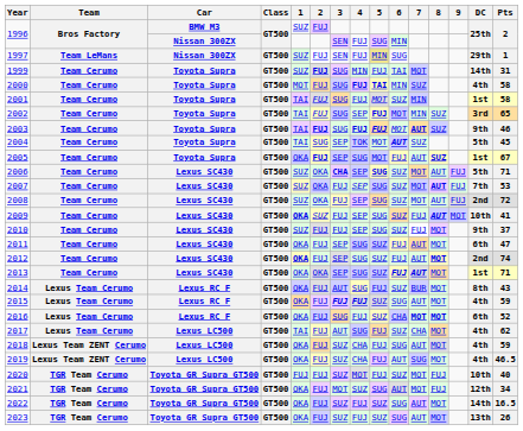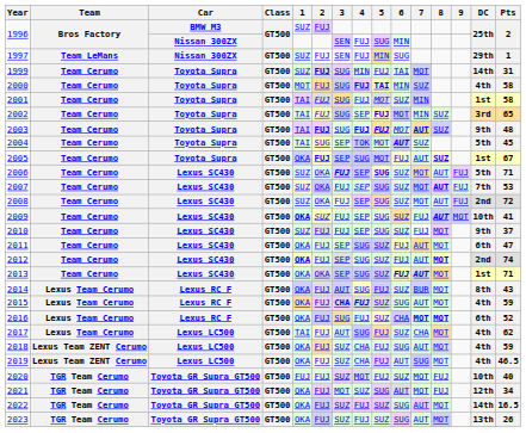 <table class="wikitable" style="text-align:center; font-size:90%">
 <tr>
 <th>Year</th>
 <th>Team</th>
 <th>Car</th>
 <th>Class</th>
 <th>1</th>
 <th>2</th>
 <th>3</th>
 <th>4</th>
 <th>5</th>
 <th>6</th>
 <th>7</th>
 <th>8</th>
 <th>9</th>
 <th>DC</th>
 <th>Pts</th>
 </tr>
 <tr>
 <td rowspan="2"><a href='#'>1996</a></td>
 <th rowspan="2">Bros Factory</th>
 <th><a href='#'>BMW M3</a></th>
 <th rowspan="2">GT500</th>
 <td><a href='#'>SUZ</a></td>
 <td style="background:#EFCFFF;"><a href='#'>FUJ</a><br></td>
 <td></td>
 <td></td>
 <td></td>
 <td></td>
 <td></td>
 <td></td>
 <td></td>
 <th rowspan="2">25th</th>
 <th rowspan="2">2</th>
 </tr>
 <tr>
 <th><a href='#'>Nissan 300ZX</a></th>
 <td></td>
 <td></td>
 <td style="background:#EFCFFF;"><a href='#'>SEN</a><br></td>
 <td><a href='#'>FUJ</a></td>
 <td style="background:#EFCFFF;"><a href='#'>SUG</a><br></td>
 <td style="background:#DFFFDF;"><a href='#'>MIN</a><br></td>
 <td></td>
 <td></td>
 <td></td>
 </tr>
 <tr>
 <td><a href='#'>1997</a></td>
 <th><a href='#'>Team LeMans</a></th>
 <th><a href='#'>Nissan 300ZX</a></th>
 <th>GT500</th>
 <td style="background:#DFFFDF;"><a href='#'>SUZ</a><br></td>
 <td style="background:#FFFFFF;"><a href='#'>FUJ</a><br></td>
 <td><a href='#'>SEN</a></td>
 <td><a href='#'>FUJ</a></td>
 <td style="background: khaki;"><a href='#'>MIN</a></td>
 <td><a href='#'>SUG</a></td>
 <td></td>
 <td></td>
 <td></td>
 <th>29th</th>
 <th>1</th>
 </tr>
 <tr>
 <td><a href='#'>1999</a></td>
 <th><a href='#'>Team Cerumo</a></th>
 <th><a href='#'>Toyota Supra</a></th>
 <th>GT500</th>
 <td style="background:#DFFFDF;"><a href='#'>SUZ</a><br></td>
 <td style="background:#DFDFDF;"><strong><a href='#'>FUJ</a></strong><br></td>
 <td style="background:#EFCFFF;"><a href='#'>SUG</a><br></td>
 <td style="background:#DFFFDF;"><a href='#'>MIN</a><br></td>
 <td style="background:#DFFFDF;"><a href='#'>FUJ</a><br></td>
 <td style="background:#DFFFDF;"><a href='#'>TAI</a><br></td>
 <td style="background:#CFCFFF;"><a href='#'>MOT</a><br></td>
 <td></td>
 <td></td>
 <th>14th</th>
 <th>31</th>
 </tr>
 <tr>
 <td><a href='#'>2000</a></td>
 <th><a href='#'>Team Cerumo</a></th>
 <th><a href='#'>Toyota Supra</a></th>
 <th>GT500</th>
 <td style="background:#DFFFDF;"><a href='#'>MOT</a><br></td>
 <td style="background:#FFDF9F;"><a href='#'>FUJ</a><br></td>
 <td style="background:#CFCFFF;"><a href='#'>SUG</a><br></td>
 <td style="background:#EFCFFF;"><strong><a href='#'>FUJ</a></strong><br></td>
 <td style="background:#FFFFBF;"><strong><a href='#'>TAI</a></strong><br></td>
 <td style="background:#DFFFDF;"><a href='#'>MIN</a><br></td>
 <td style="background:#CFCFFF;"><a href='#'>SUZ</a><br></td>
 <td></td>
 <td></td>
 <th>4th</th>
 <th>58</th>
 </tr>
 <tr>
 <td><a href='#'>2001</a></td>
 <th><a href='#'>Team Cerumo</a></th>
 <th><a href='#'>Toyota Supra</a></th>
 <th>GT500</th>
 <td style="background:#EFCFFF;"><a href='#'>TAI</a><br></td>
 <td style="background:#DFDFDF;"><em><a href='#'>FUJ</a></em><br></td>
 <td style="background:#FFDF9F;"><a href='#'>SUG</a><br></td>
 <td style="background:#DFFFDF;"><a href='#'>FUJ</a><br></td>
 <td style="background:#DFDFDF;"><em><a href='#'>MOT</a></em><br></td>
 <td style="background:#DFFFDF;"><a href='#'>SUZ</a><br></td>
 <td style="background:#CFCFFF;"><a href='#'>MIN</a><br></td>
 <td></td>
 <td></td>
 <td style="background:#FFFFBF;"><strong>1st</strong></td>
 <td style="background:#FFFFBF;"><strong>58</strong></td>
 </tr>
 <tr>
 <td><a href='#'>2002</a></td>
 <th><a href='#'>Team Cerumo</a></th>
 <th><a href='#'>Toyota Supra</a></th>
 <th>GT500</th>
 <td style="background:#DFFFDF;"><a href='#'>TAI</a><br></td>
 <td style="background:#FFFFBF;"><em><a href='#'>FUJ</a></em><br></td>
 <td style="background:#CFCFFF;"><a href='#'>SUG</a><br></td>
 <td style="background:#DFFFDF;"><a href='#'>SEP</a><br></td>
 <td style="background:#FFFFBF;"><strong><a href='#'>FUJ</a></strong><br></td>
 <td style="background:#CFCFFF;"><a href='#'>MOT</a><br></td>
 <td style="background:#DFFFDF;"><a href='#'>MIN</a><br></td>
 <td style="background:#DFFFDF;"><a href='#'>SUZ</a><br></td>
 <td></td>
 <td style="background:#FFDF9F;"><strong>3rd</strong></td>
 <td style="background:#FFDF9F;"><strong>65</strong></td>
 </tr>
 <tr>
 <td><a href='#'>2003</a></td>
 <th><a href='#'>Team Cerumo</a></th>
 <th><a href='#'>Toyota Supra</a></th>
 <th>GT500</th>
 <td style="background:#EFCFFF;"><a href='#'>TAI</a><br></td>
 <td style="background:#EFCFFF;"><strong><a href='#'>FUJ</a></strong><br></td>
 <td style="background:#DFFFDF;"><a href='#'>SUG</a><br></td>
 <td style="background:#DFFFDF;"><strong><a href='#'>FUJ</a></strong><br></td>
 <td style="background:#FFDF9F;"><strong><em><a href='#'>FUJ</a></em></strong><br></td>
 <td style="background:#DFFFDF;"><em><a href='#'>MOT</a></em><br></td>
 <td style="background:#FFDF9F;"><strong><a href='#'>AUT</a></strong><br></td>
 <td style="background:#CFCFFF;"><a href='#'>SUZ</a><br></td>
 <td></td>
 <th>9th</th>
-<th>46</th>
+<th>48</th>
 </tr>
 <tr>
 <td><a href='#'>2004</a></td>
 <th><a href='#'>Team Cerumo</a></th>
 <th><a href='#'>Toyota Supra</a></th>
 <th>GT500</th>
 <td style="background:#DFFFDF;"><a href='#'>TAI</a><br></td>
 <td style="background:#FFFFBF;"><a href='#'>SUG</a><br></td>
 <td style="background:#DFFFDF;"><a href='#'>SEP</a><br></td>
 <td style="background:#CFCFFF;"><a href='#'>TOK</a><br></td>
 <td style="background:#DFFFDF;"><a href='#'>MOT</a><br></td>
 <td style="background:#CFCFFF;"><strong><em><a href='#'>AUT</a></em></strong><br></td>
 <td style="background:#DFFFDF;"><a href='#'>SUZ</a><br></td>
 <td></td>
 <td></td>
 <th>5th</th>
 <th>45</th>
 </tr>
 <tr>
 <td><a href='#'>2005</a></td>
 <th><a href='#'>Team Cerumo</a></th>
 <th><a href='#'>Toyota Supra</a></th>
 <th>GT500</th>
 <td style="background:#CFCFFF;"><a href='#'>OKA</a><br></td>
 <td style="background:#FFFFBF;"><strong><a href='#'>FUJ</a></strong><br></td>
 <td style="background:#CFCFFF;"><a href='#'>SEP</a><br></td>
 <td style="background:#CFCFFF;"><a href='#'>SUG</a><br></td>
 <td style="background:#CFCFFF;"><a href='#'>MOT</a><br></td>
 <td style="background:#FFFFBF;"><a href='#'>FUJ</a><br></td>
 <td style="background:#DFFFDF;"><a href='#'>AUT</a><br></td>
 <td style="background:#FFFFBF;"><strong><a href='#'>SUZ</a></strong><br></td>
 <td></td>
 <td style="background:#FFFFBF;"><strong>1st</strong></td>
 <td style="background:#FFFFBF;"><strong>67</strong></td>
 </tr>
 <tr>
 <td><a href='#'>2006</a></td>
 <th><a href='#'>Team Cerumo</a></th>
 <th><a href='#'>Lexus SC430</a></th>
 <th>GT500</th>
 <td style="background:#DFFFDF;"><a href='#'>SUZ</a><br></td>
 <td style="background:#DFFFDF;"><a href='#'>OKA</a><br></td>
-<td style="background:#EFCFFF;"><strong><a href='#'>CHA</a></strong><br></td>
+<td style="background:#EFCFFF;"><strong><em><a href='#'>FUJ</a></em></strong><br></td>
 <td style="background:#CFCFFF;"><a href='#'>SEP</a><br></td>
 <td style="background:#FFFFBF;"><strong><a href='#'>SUG</a></strong><br></td>
 <td style="background:#DFFFDF;"><a href='#'>SUZ</a><br></td>
 <td style="background:#FFDF9F;"><a href='#'>MOT</a><br></td>
 <td style="background:#DFFFDF;"><a href='#'>AUT</a><br></td>
 <td style="background:#EFCFFF;"><a href='#'>FUJ</a><br></td>
 <th>5th</th>
 <th>71</th>
 </tr>
 <tr>
 <td><a href='#'>2007</a></td>
 <th><a href='#'>Team Cerumo</a></th>
 <th><a href='#'>Lexus SC430</a></th>
 <th>GT500</th>
 <td style="background:#FFFFBF;"><a href='#'>SUZ</a><br></td>
 <td style="background:#CFCFFF;"><a href='#'>OKA</a><br></td>
 <td style="background:#DFFFDF;"><a href='#'>FUJ</a><br></td>
 <td style="background:#DFFFDF;"><em><a href='#'>SEP</a></em><br></td>
 <td style="background:#CFCFFF;"><a href='#'>SUG</a><br></td>
 <td style="background:#DFFFDF;"><a href='#'>SUZ</a><br></td>
 <td style="background:#CFCFFF;"><a href='#'>MOT</a><br></td>
 <td style="background:#EFCFFF;"><strong><a href='#'>AUT</a></strong><br></td>
 <td style="background:#DFFFDF;"><a href='#'>FUJ</a><br></td>
 <th>7th</th>
 <th>53</th>
 </tr>
 <tr>
 <td><a href='#'>2008</a></td>
 <th><a href='#'>Team Cerumo</a></th>
 <th><a href='#'>Lexus SC430</a></th>
 <th>GT500</th>
 <td style="background:#DFFFDF;"><a href='#'>SUZ</a><br></td>
 <td style="background:#DFFFDF;"><a href='#'>OKA</a><br></td>
 <td style="background:#FFFFBF;"><a href='#'>FUJ</a><br></td>
 <td style="background:#EFCFFF;"><a href='#'>SEP</a><br></td>
 <td style="background:#FFDF9F;"><a href='#'>SUG</a><br></td>
 <td style="background:#DFFFDF;"><a href='#'>SUZ</a><br></td>
 <td style="background:#DFFFDF;"><a href='#'>MOT</a><br></td>
 <td style="background:#DFFFDF;"><a href='#'>AUT</a><br></td>
 <td style="background:#DFDFDF;"><a href='#'>FUJ</a><br></td>
 <td style="background:#DFDFDF;"><strong>2nd</strong></td>
 <td style="background:#DFDFDF;"><strong>72</strong></td>
 </tr>
 <tr>
 <td><a href='#'>2009</a></td>
 <th><a href='#'>Team Cerumo</a></th>
 <th><a href='#'>Lexus SC430</a></th>
 <th>GT500</th>
 <td style="background:#DFFFDF;"><strong><a href='#'>OKA</a></strong><br></td>
 <td style="background:#FFFFBF;"><em><a href='#'>SUZ</a></em><br></td>
 <td style="background:#DFFFDF;"><a href='#'>FUJ</a><br></td>
 <td style="background:#DFFFDF;"><a href='#'>SEP</a><br></td>
 <td style="background:#DFFFDF;"><a href='#'>SUG</a><br></td>
 <td style="background:#FFDF9F;"><a href='#'>SUZ</a><br></td>
 <td style="background:#DFFFDF;"><a href='#'>FUJ</a><br></td>
 <td style="background:#CFCFFF;"><strong><em><a href='#'>AUT</a></em></strong><br></td>
 <td style="background:#CFCFFF;"><a href='#'>MOT</a><br></td>
 <th>10th</th>
 <th>41</th>
 </tr>
 <tr>
 <td><a href='#'>2010</a></td>
 <th><a href='#'>Team Cerumo</a></th>
 <th><a href='#'>Lexus SC430</a></th>
 <th>GT500</th>
 <td style="background:#DFFFDF;"><a href='#'>SUZ</a><br></td>
 <td style="background:#DFDFDF;"><a href='#'>FUJ</a><br></td>
 <td style="background:#DFFFDF;"><a href='#'>FUJ</a><br></td>
 <td style="background:#DFFFDF;"><a href='#'>SEP</a><br></td>
 <td style="background:#DFFFDF;"><a href='#'>SUG</a><br></td>
 <td style="background:#DFFFDF;"><a href='#'>SUZ</a><br></td>
 <td style="background:#FFFFFF;"><a href='#'>FUJ</a><br></td>
 <td style="background:#EFCFFF;"><a href='#'>MOT</a><br></td>
 <td></td>
 <th>9th</th>
 <th>37</th>
 </tr>
 <tr>
 <td><a href='#'>2011</a></td>
 <th><a href='#'>Team Cerumo</a></th>
 <th><a href='#'>Lexus SC430</a></th>
 <th>GT500</th>
 <td style="background:#DFFFDF;"><a href='#'>OKA</a><br></td>
 <td style="background:#DFFFDF;"><a href='#'>FUJ</a><br></td>
 <td style="background:#DFFFDF;"><a href='#'>SEP</a><br></td>
 <td style="background:#CFCFFF;"><a href='#'>SUG</a><br></td>
 <td style="background:#CFCFFF;"><a href='#'>SUZ</a><br></td>
 <td style="background:#FFFFBF;"><a href='#'>FUJ</a><br></td>
 <td style="background:#FFDF9F;"><a href='#'>AUT</a><br></td>
 <td style="background:#DFFFDF;"><a href='#'>MOT</a><br></td>
 <td></td>
 <th>6th</th>
 <th>47</th>
 </tr>
 <tr>
 <td><a href='#'>2012</a></td>
 <th><a href='#'>Team Cerumo</a></th>
 <th><a href='#'>Lexus SC430</a></th>
 <th>GT500</th>
 <td style="background:#FFFFBF;"><strong><a href='#'>OKA</a></strong><br></td>
 <td style="background:#DFFFDF;"><a href='#'>FUJ</a><br></td>
 <td style="background:#DFDFDF;"><a href='#'>SEP</a><br></td>
 <td style="background:#DFFFDF;"><a href='#'>SUG</a><br></td>
 <td style="background:#DFFFDF;"><a href='#'>SUZ</a><br></td>
 <td style="background:#DFFFDF;"><a href='#'>FUJ</a><br></td>
 <td style="background:#DFFFDF;"><a href='#'>AUT</a><br></td>
 <td style="background:#FFFFBF;"><strong><a href='#'>MOT</a></strong><br></td>
 <td></td>
 <td style="background:#DFDFDF;"><strong>2nd</strong></td>
 <td style="background:#DFDFDF;"><strong>74</strong></td>
 </tr>
 <tr>
 <td><a href='#'>2013</a></td>
 <th><a href='#'>Team Cerumo</a></th>
 <th><a href='#'>Lexus SC430</a></th>
 <th>GT500</th>
 <td style="background:#DFFFDF;"><a href='#'>OKA</a><br></td>
 <td style="background:#DFDFDF;"><a href='#'>OKA</a><br></td>
 <td style="background:#CFCFFF;"><a href='#'>SEP</a><br></td>
 <td style="background:#CFCFFF;"><a href='#'>SUG</a><br></td>
 <td style="background:#CFCFFF;"><a href='#'>SUZ</a><br></td>
 <td style="background:#FFFFBF;"><strong><em><a href='#'>FUJ</a></em></strong><br></td>
 <td style="background:#DFDFDF;"><strong><em><a href='#'>AUT</a></em></strong><br></td>
 <td style="background:#FFDF9F;"><a href='#'>MOT</a><br></td>
 <td></td>
 <td style="background:#FFFFBF;"><strong>1st</strong></td>
 <td style="background:#FFFFBF;"><strong>71</strong></td>
 </tr>
 <tr>
 <td><a href='#'>2014</a></td>
 <th>Lexus <a href='#'>Team Cerumo</a></th>
 <th><a href='#'>Lexus RC F</a></th>
 <th>GT500</th>
 <td style="background:#CFCFFF;"><a href='#'>OKA</a><br></td>
 <td style="background:#DFDFDF;"><a href='#'>FUJ</a><br></td>
 <td style="background:#CFCFFF;"><a href='#'>AUT</a><br></td>
 <td style="background:#FFFFBF;"><a href='#'>SUG</a><br></td>
 <td style="background:#CFCFFF;"><a href='#'>FUJ</a><br></td>
 <td style="background:#DFFFDF;"><a href='#'>SUZ</a><br></td>
 <td style="background:#CFCFFF;"><a href='#'>BUR</a><br></td>
 <td style="background:#DFFFDF;"><a href='#'>MOT</a><br></td>
 <td></td>
 <th>8th</th>
 <th>43</th>
 </tr>
 <tr>
 <td><a href='#'>2015</a></td>
 <th>Lexus <a href='#'>Team Cerumo</a></th>
 <th><a href='#'>Lexus RC F</a></th>
 <th>GT500</th>
 <td style="background:#FFDF9F;"><a href='#'>OKA</a><br></td>
 <td style="background:#EFCFFF;"><a href='#'>FUJ</a><br></td>
-<td style="background:#EFCFFF;"><strong><em><a href='#'>FUJ</a></em></strong><br></td>
+<td style="background:#EFCFFF;"><strong><a href='#'>CHA</a></strong><br></td>
 <td style="background:#DFDFDF;"><strong><em><a href='#'>FUJ</a></em></strong><br></td>
 <td style="background:#DFDFDF;"><a href='#'>SUZ</a><br></td>
 <td style="background:#DFFFDF;"><a href='#'>SUG</a><br></td>
 <td style="background:#DFFFDF;"><a href='#'>AUT</a><br></td>
 <td style="background:#DFFFDF;"><a href='#'>MOT</a><br></td>
 <td></td>
 <th>4th</th>
 <th>59</th>
 </tr>
 <tr>
 <td><a href='#'>2016</a></td>
 <th>Lexus <a href='#'>Team Cerumo</a></th>
 <th><a href='#'>Lexus RC F</a></th>
 <th>GT500</th>
 <td style="background:#DFFFDF;"><a href='#'>OKA</a><br></td>
 <td style="background:#CFCFFF;"><a href='#'>FUJ</a><br></td>
 <td style="background:#FFDF9F;"><a href='#'>SUG</a><br></td>
 <td style="background:#DFFFDF;"><a href='#'>FUJ</a><br></td>
 <td style="background:#FFFFBF;"><a href='#'>SUZ</a><br></td>
 <td style="background:#CFCFFF;"><a href='#'>CHA</a><br></td>
 <td style="background:#DFFFDF;"><strong><a href='#'>MOT</a></strong><br></td>
 <td style="background:#DFFFDF;"><strong><a href='#'>MOT</a></strong><br></td>
 <td></td>
 <th>6th</th>
 <th>52</th>
 </tr>
 <tr>
 <td><a href='#'>2017</a></td>
 <th>Lexus <a href='#'>Team Cerumo</a></th>
 <th><a href='#'>Lexus LC500</a></th>
 <th>GT500</th>
 <td style="background:#DFFFDF;"><a href='#'>TAI</a><br></td>
 <td style="background:#FFFFBF;"><a href='#'>FUJ</a><br></td>
 <td style="background:#DFFFDF;"><a href='#'>AUT</a><br></td>
 <td style="background:#CFCFFF;"><a href='#'>SUG</a><br></td>
 <td style="background:#FFDF9F;"><a href='#'>FUJ</a><br></td>
 <td style="background:#DFFFDF;"><a href='#'>SUZ</a><br></td>
 <td style="background:#DFFFDF;"><a href='#'>CHA</a><br></td>
 <td style="background:#FFDF9F;"><a href='#'>MOT</a><br></td>
 <td></td>
 <th>4th</th>
 <th>62</th>
 </tr>
 <tr>
 <td><a href='#'>2018</a></td>
 <th>Lexus Team ZENT <a href='#'>Cerumo</a></th>
 <th><a href='#'>Lexus LC500</a></th>
 <th>GT500</th>
 <td style="background:#DFFFDF;"><a href='#'>OKA</a><br></td>
 <td style="background:#FFDF9F;"><a href='#'>FUJ</a><br></td>
 <td style="background:#DFFFDF;"><a href='#'>SUZ</a><br></td>
 <td style="background:#DFFFDF;"><a href='#'>CHA</a><br></td>
 <td style="background:#DFFFDF;"><a href='#'>FUJ</a><br></td>
 <td style="background:#DFFFDF;"><a href='#'>SUG</a><br></td>
 <td style="background:#DFFFDF;"><a href='#'>AUT</a><br></td>
 <td style="background:#DFDFDF;"><a href='#'>MOT</a><br></td>
 <td></td>
 <th>4th</th>
 <th>59</th>
 </tr>
 <tr>
 <td><a href='#'>2019</a></td>
 <th>Lexus Team ZENT <a href='#'>Cerumo</a></th>
 <th><a href='#'>Lexus LC500</a></th>
 <th>GT500</th>
 <td style="background:#DFFFDF;"><a href='#'>OKA</a><br></td>
 <td style="background:#FFFFBF;"><a href='#'>FUJ</a><br></td>
 <td style="background:#DFFFDF;"><a href='#'>SUZ</a><br></td>
 <td style="background:#DFFFDF;"><a href='#'>CHA</a><br></td>
 <td style="background:#EFCFFF;"><a href='#'>FUJ</a><br></td>
 <td style="background:#DFFFDF;"><a href='#'>AUT</a><br></td>
 <td style="background:#CFCFFF;"><a href='#'>SUG</a><br></td>
 <td style="background:#DFFFDF;"><a href='#'>MOT</a><br></td>
 <td></td>
 <th style="background:#">4th</th>
 <th style="background:#">46.5</th>
 </tr>
 <tr>
 <td><a href='#'>2020</a></td>
 <th><a href='#'>TGR</a> Team  <a href='#'>Cerumo</a></th>
 <th><a href='#'>Toyota GR Supra GT500</a></th>
 <th>GT500</th>
 <td style="background:#DFFFDF;"><a href='#'>FUJ</a><br></td>
 <td style="background:#DFFFDF;"><a href='#'>FUJ</a><br></td>
 <td style="background:#EFCFFF;"><a href='#'>SUZ</a><br></td>
 <td style="background:#DFDFDF;"><a href='#'>MOT</a><br></td>
 <td style="background:#DFFFDF;"><a href='#'>FUJ</a><br></td>
 <td style="background:#DFFFDF;"><a href='#'>SUZ</a><br></td>
 <td style="background:#DFFFDF;"><a href='#'>MOT</a><br></td>
 <td style="background:#DFFFDF;"><a href='#'>FUJ</a><br></td>
 <td></td>
 <th>10th</th>
 <th>40</th>
 </tr>
 <tr>
 <td><a href='#'>2021</a></td>
 <th><a href='#'>TGR</a> Team  <a href='#'>Cerumo</a></th>
 <th><a href='#'>Toyota GR Supra GT500</a></th>
 <th>GT500</th>
 <td style="background:#DFFFDF;"><a href='#'>OKA</a><br></td>
 <td style="background:#EFCFFF;"><a href='#'>FUJ</a><br></td>
 <td style="background:#DFFFDF;"><a href='#'>MOT</a><br></td>
 <td style="background:#DFFFDF;"><a href='#'>SUZ</a><br></td>
 <td style="background:#EFCFFF;"><a href='#'>SUG</a><br></td>
 <td style="background:#DFDFDF;"><a href='#'>AUT</a><br></td>
 <td style="background:#DFFFDF;"><a href='#'>MOT</a><br></td>
 <td style="background:#DFFFDF;"><a href='#'>FUJ</a><br></td>
 <td></td>
 <th>12th</th>
 <th>34</th>
 </tr>
 <tr>
 <td><a href='#'>2022</a></td>
 <th><a href='#'>TGR</a> Team  <a href='#'>Cerumo</a></th>
 <th><a href='#'>Toyota GR Supra GT500</a></th>
 <th>GT500</th>
 <td style="background:#DFFFDF;"><a href='#'>OKA</a><br></td>
 <td style="background:#CFCFFF;"><a href='#'>FUJ</a><br></td>
 <td style="background:#EFCFFF;"><a href='#'>SUZ</a><br></td>
 <td style="background:#EFCFFF;"><a href='#'>FUJ</a><br></td>
 <td style="background:#EFCFFF;"><a href='#'>SUZ</a><br></td>
 <td style="background:#DFFFDF;"><a href='#'>SUG</a><br></td>
 <td style="background:#EFCFFF;"><a href='#'>AUT</a><br></td>
 <td style="background:#DFFFDF;"><a href='#'>MOT</a><br></td>
 <td></td>
 <th>14th</th>
 <th>16.5</th>
 </tr>
 <tr>
 <td><a href='#'>2023</a></td>
 <th><a href='#'>TGR</a> Team  <a href='#'>Cerumo</a></th>
 <th><a href='#'>Toyota GR Supra GT500</a></th>
 <th>GT500</th>
 <td style="background:#DFFFDF;"><a href='#'>OKA</a><br></td>
 <td style="background:#CFCFFF;"><a href='#'>FUJ</a><br></td>
 <td style="background:#DFFFDF;"><a href='#'>SUZ</a><br></td>
 <td style="background:#DFFFDF;"><a href='#'>FUJ</a><br></td>
 <td style="background:#DFFFDF;"><a href='#'>SUZ</a><br></td>
 <td style="background:#EFCFFF;"><a href='#'>SUG</a><br></td>
 <td style="background:#DFFFDF;"><a href='#'>AUT</a><br></td>
 <td style="background:#CFCFFF;"><a href='#'>MOT</a><br></td>
 <td></td>
 <th>13th</th>
 <th>26</th>
 </tr>
 </table>
